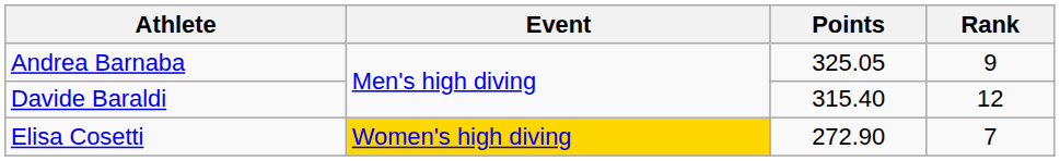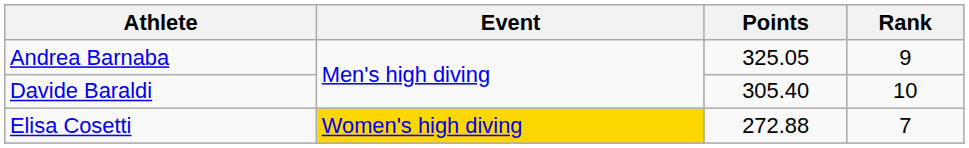 <table class="wikitable" style="text-align:center; font-size:90%; width:50%;">
 <tr>
 <th>Athlete</th>
 <th>Event</th>
 <th>Points</th>
 <th>Rank</th>
 </tr>
 <tr>
 <td align=left><a href='#'>Andrea Barnaba</a></td>
 <td align=left rowspan=2><a href='#'>Men's high diving</a></td>
 <td>325.05</td>
 <td>9</td>
 </tr>
 <tr>
 <td align=left><a href='#'>Davide Baraldi</a></td>
-<td>315.40</td>
-<td>12</td>
+<td>305.40</td>
+<td>10</td>
 </tr>
 <tr>
 <td align=left><a href='#'>Elisa Cosetti</a></td>
 <td align=left style="background: gold;"><a href='#'>Women's high diving</a></td>
-<td>272.90</td>
+<td>272.88</td>
 <td>7</td>
 </tr>
 </table>
